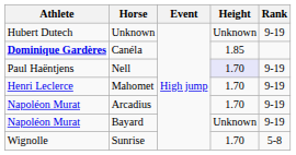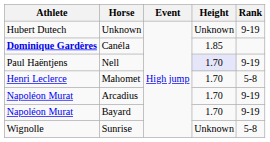 <table class=wikitable style="font-size:90%">
 <tr>
 <th>Athlete</th>
 <th>Horse</th>
 <th>Event</th>
 <th>Height</th>
 <th>Rank</th>
 </tr>
 <tr align=center>
 <td align=left>Hubert Dutech</td>
 <td align=left>Unknown</td>
 <td align=left rowspan=7><a href='#'>High jump</a></td>
 <td>Unknown</td>
 <td>9-19</td>
 </tr>
 <tr align=center>
 <td align=left><strong><a href='#'>Dominique Gardères</a></strong></td>
 <td align=left>Canéla</td>
 <td>1.85</td>
 <td></td>
 </tr>
 <tr align=center>
 <td align=left>Paul Haëntjens</td>
 <td align=left>Nell</td>
 <td style="background: lavender;">1.70</td>
 <td>9-19</td>
 </tr>
 <tr align=center>
 <td align=left><a href='#'>Henri Leclerce</a></td>
 <td align=left>Mahomet</td>
 <td>1.70</td>
-<td>9-19</td>
+<td>5-8</td>
 </tr>
 <tr align=center>
 <td align=left><a href='#'>Napoléon Murat</a></td>
 <td align=left>Arcadius</td>
 <td>1.70</td>
 <td>9-19</td>
 </tr>
 <tr align=center>
 <td align=left><a href='#'>Napoléon Murat</a></td>
 <td align=left>Bayard</td>
-<td>Unknown</td>
+<td>1.70</td>
 <td>9-19</td>
 </tr>
 <tr align=center>
 <td align=left>Wignolle</td>
 <td align=left>Sunrise</td>
-<td>1.70</td>
+<td>Unknown</td>
 <td>5-8</td>
 </tr>
 </table>
